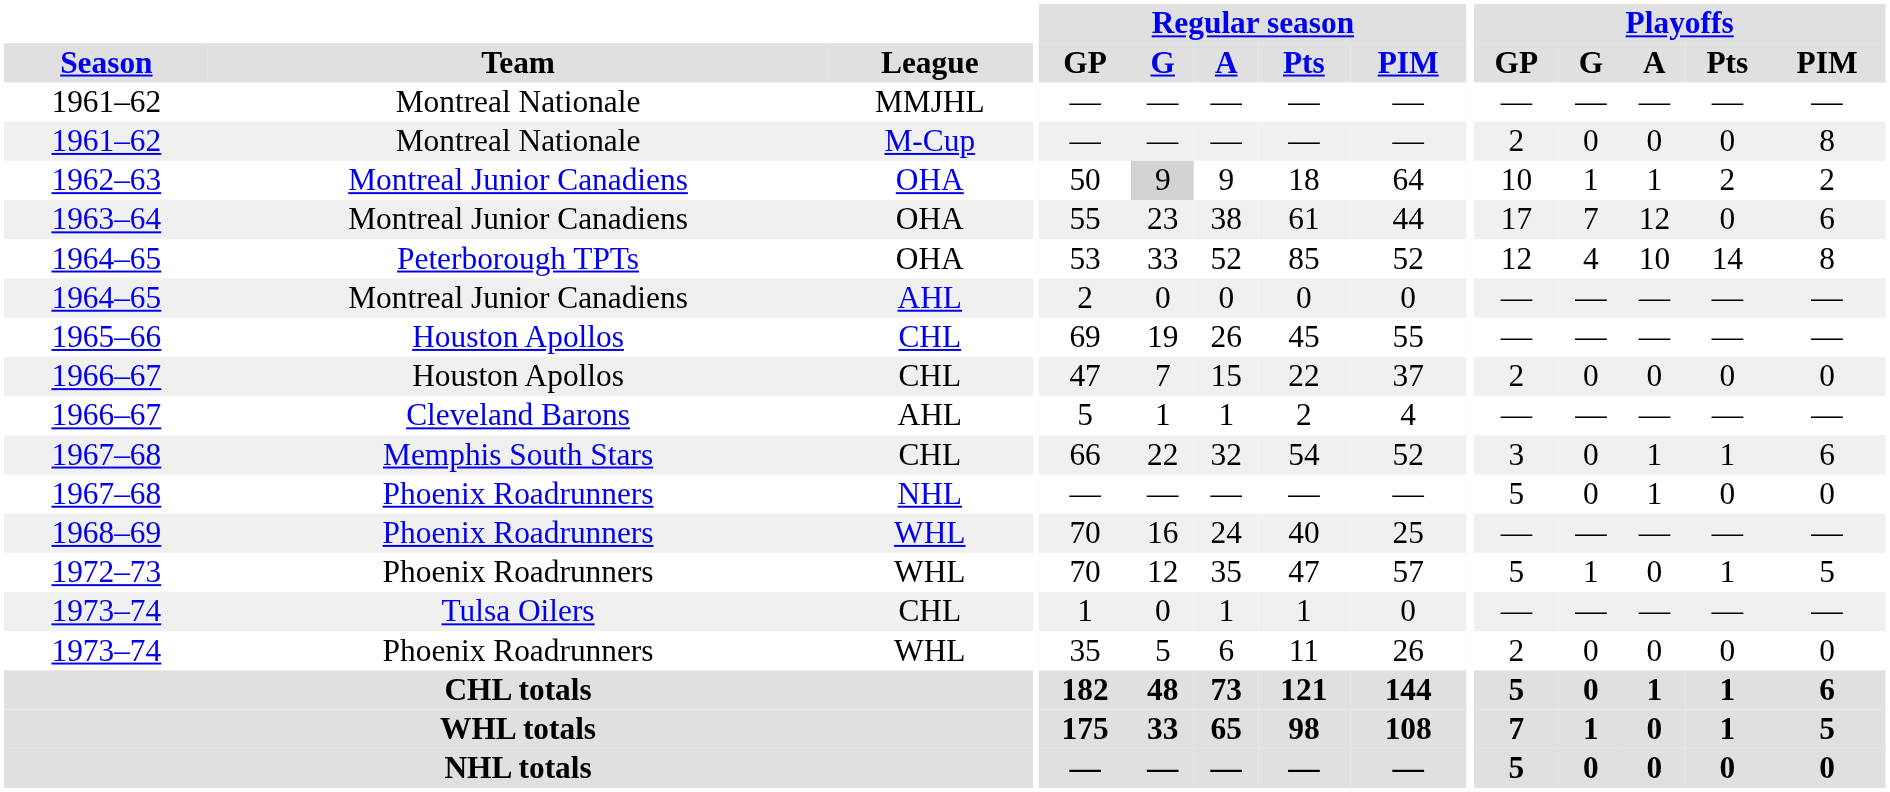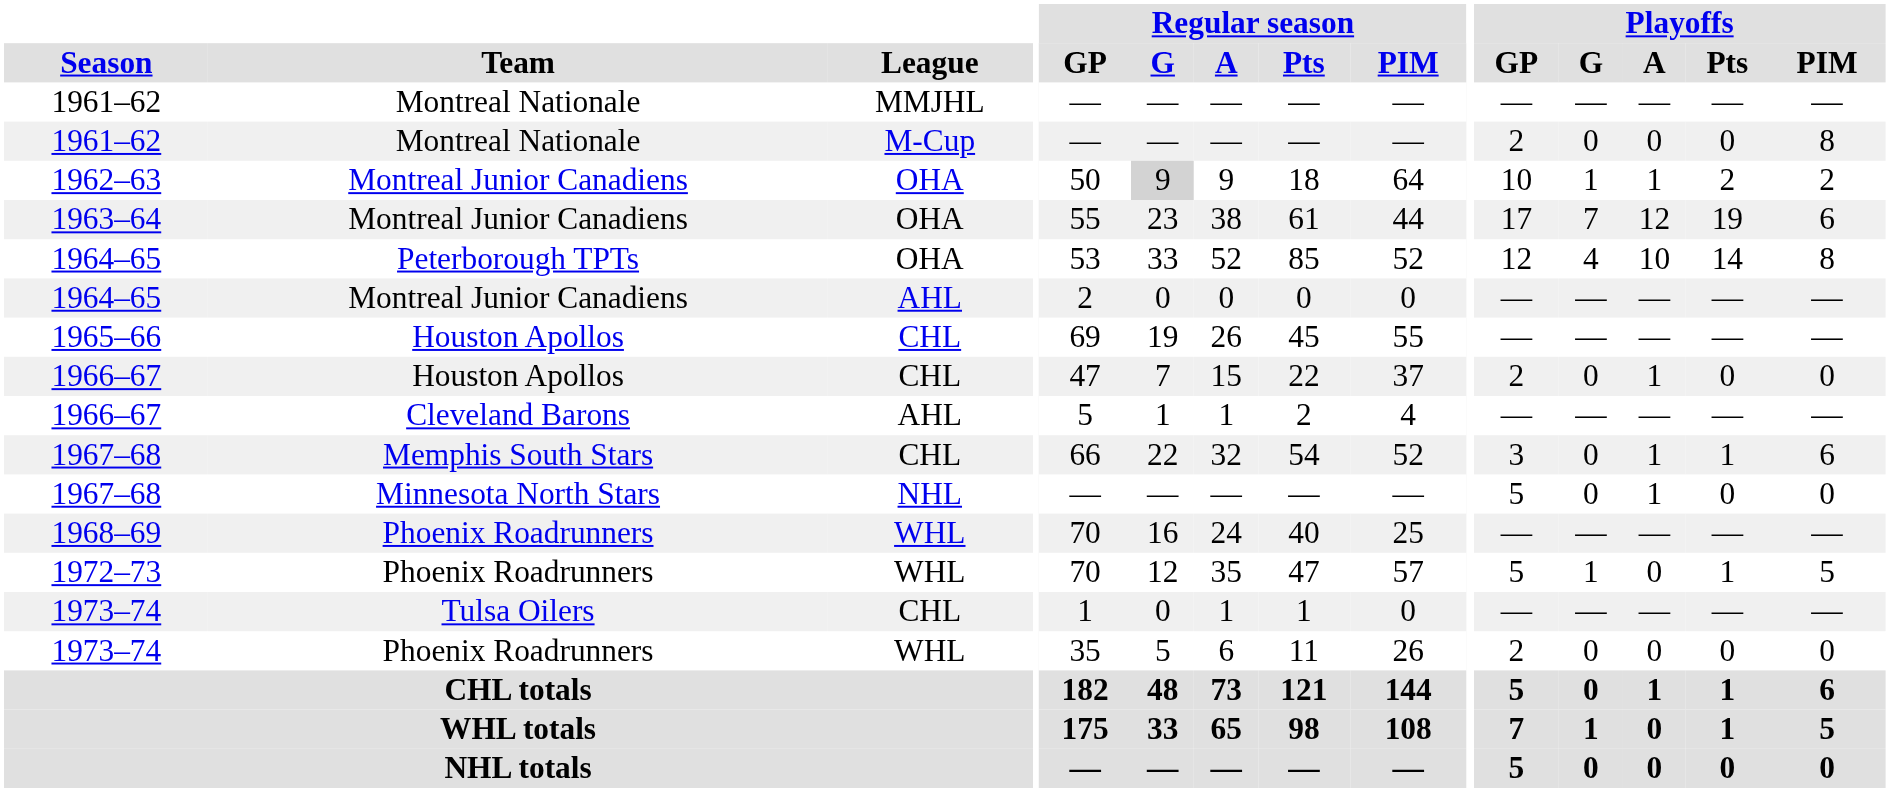 <table border="0" cellpadding="1" cellspacing="0" style="text-align:center; width:60em">
 <tr bgcolor="#e0e0e0">
 <th colspan="3" bgcolor="#ffffff"></th>
 <th rowspan="100" bgcolor="#ffffff"></th>
 <th colspan="5"><a href='#'>Regular season</a></th>
 <th rowspan="100" bgcolor="#ffffff"></th>
 <th colspan="5"><a href='#'>Playoffs</a></th>
 </tr>
 <tr bgcolor="#e0e0e0">
 <th><a href='#'>Season</a></th>
 <th>Team</th>
 <th>League</th>
 <th>GP</th>
 <th><a href='#'>G</a></th>
 <th><a href='#'>A</a></th>
 <th><a href='#'>Pts</a></th>
 <th><a href='#'>PIM</a></th>
 <th>GP</th>
 <th>G</th>
 <th>A</th>
 <th>Pts</th>
 <th>PIM</th>
 </tr>
 <tr>
 <td>1961–62</td>
 <td>Montreal Nationale</td>
 <td>MMJHL</td>
 <td>—</td>
 <td>—</td>
 <td>—</td>
 <td>—</td>
 <td>—</td>
 <td>—</td>
 <td>—</td>
 <td>—</td>
 <td>—</td>
 <td>—</td>
 </tr>
 <tr bgcolor="#f0f0f0">
 <td><a href='#'>1961–62</a></td>
 <td>Montreal Nationale</td>
 <td><a href='#'>M-Cup</a></td>
 <td>—</td>
 <td>—</td>
 <td>—</td>
 <td>—</td>
 <td>—</td>
 <td>2</td>
 <td>0</td>
 <td>0</td>
 <td>0</td>
 <td>8</td>
 </tr>
 <tr>
 <td><a href='#'>1962–63</a></td>
 <td><a href='#'>Montreal Junior Canadiens</a></td>
 <td><a href='#'>OHA</a></td>
 <td>50</td>
 <td style="background: lightgrey;">9</td>
 <td>9</td>
 <td>18</td>
 <td>64</td>
 <td>10</td>
 <td>1</td>
 <td>1</td>
 <td>2</td>
 <td>2</td>
 </tr>
 <tr bgcolor="#f0f0f0">
 <td><a href='#'>1963–64</a></td>
 <td>Montreal Junior Canadiens</td>
 <td>OHA</td>
 <td>55</td>
 <td>23</td>
 <td>38</td>
 <td>61</td>
 <td>44</td>
 <td>17</td>
 <td>7</td>
 <td>12</td>
-<td>0</td>
+<td>19</td>
 <td>6</td>
 </tr>
 <tr>
 <td><a href='#'>1964–65</a></td>
 <td><a href='#'>Peterborough TPTs</a></td>
 <td>OHA</td>
 <td>53</td>
 <td>33</td>
 <td>52</td>
 <td>85</td>
 <td>52</td>
 <td>12</td>
 <td>4</td>
 <td>10</td>
 <td>14</td>
 <td>8</td>
 </tr>
 <tr bgcolor="#f0f0f0">
 <td><a href='#'>1964–65</a></td>
 <td>Montreal Junior Canadiens</td>
 <td><a href='#'>AHL</a></td>
 <td>2</td>
 <td>0</td>
 <td>0</td>
 <td>0</td>
 <td>0</td>
 <td>—</td>
 <td>—</td>
 <td>—</td>
 <td>—</td>
 <td>—</td>
 </tr>
 <tr>
 <td><a href='#'>1965–66</a></td>
 <td><a href='#'>Houston Apollos</a></td>
 <td><a href='#'>CHL</a></td>
 <td>69</td>
 <td>19</td>
 <td>26</td>
 <td>45</td>
 <td>55</td>
 <td>—</td>
 <td>—</td>
 <td>—</td>
 <td>—</td>
 <td>—</td>
 </tr>
 <tr bgcolor="#f0f0f0">
 <td><a href='#'>1966–67</a></td>
 <td>Houston Apollos</td>
 <td>CHL</td>
 <td>47</td>
 <td>7</td>
 <td>15</td>
 <td>22</td>
 <td>37</td>
 <td>2</td>
 <td>0</td>
-<td>0</td>
+<td>1</td>
 <td>0</td>
 <td>0</td>
 </tr>
 <tr>
 <td><a href='#'>1966–67</a></td>
 <td><a href='#'>Cleveland Barons</a></td>
 <td>AHL</td>
 <td>5</td>
 <td>1</td>
 <td>1</td>
 <td>2</td>
 <td>4</td>
 <td>—</td>
 <td>—</td>
 <td>—</td>
 <td>—</td>
 <td>—</td>
 </tr>
 <tr bgcolor="#f0f0f0">
 <td><a href='#'>1967–68</a></td>
 <td><a href='#'>Memphis South Stars</a></td>
 <td>CHL</td>
 <td>66</td>
 <td>22</td>
 <td>32</td>
 <td>54</td>
 <td>52</td>
 <td>3</td>
 <td>0</td>
 <td>1</td>
 <td>1</td>
 <td>6</td>
 </tr>
 <tr>
 <td><a href='#'>1967–68</a></td>
-<td><a href='#'>Phoenix Roadrunners</a></td>
+<td><a href='#'>Minnesota North Stars</a></td>
 <td><a href='#'>NHL</a></td>
 <td>—</td>
 <td>—</td>
 <td>—</td>
 <td>—</td>
 <td>—</td>
 <td>5</td>
 <td>0</td>
 <td>1</td>
 <td>0</td>
 <td>0</td>
 </tr>
 <tr bgcolor="#f0f0f0">
 <td><a href='#'>1968–69</a></td>
 <td><a href='#'>Phoenix Roadrunners</a></td>
 <td><a href='#'>WHL</a></td>
 <td>70</td>
 <td>16</td>
 <td>24</td>
 <td>40</td>
 <td>25</td>
 <td>—</td>
 <td>—</td>
 <td>—</td>
 <td>—</td>
 <td>—</td>
 </tr>
 <tr>
 <td><a href='#'>1972–73</a></td>
 <td>Phoenix Roadrunners</td>
 <td>WHL</td>
 <td>70</td>
 <td>12</td>
 <td>35</td>
 <td>47</td>
 <td>57</td>
 <td>5</td>
 <td>1</td>
 <td>0</td>
 <td>1</td>
 <td>5</td>
 </tr>
 <tr bgcolor="#f0f0f0">
 <td><a href='#'>1973–74</a></td>
 <td><a href='#'>Tulsa Oilers</a></td>
 <td>CHL</td>
 <td>1</td>
 <td>0</td>
 <td>1</td>
 <td>1</td>
 <td>0</td>
 <td>—</td>
 <td>—</td>
 <td>—</td>
 <td>—</td>
 <td>—</td>
 </tr>
 <tr>
 <td><a href='#'>1973–74</a></td>
 <td>Phoenix Roadrunners</td>
 <td>WHL</td>
 <td>35</td>
 <td>5</td>
 <td>6</td>
 <td>11</td>
 <td>26</td>
 <td>2</td>
 <td>0</td>
 <td>0</td>
 <td>0</td>
 <td>0</td>
 </tr>
 <tr bgcolor="#e0e0e0">
 <th colspan="3">CHL totals</th>
 <th>182</th>
 <th>48</th>
 <th>73</th>
 <th>121</th>
 <th>144</th>
 <th>5</th>
 <th>0</th>
 <th>1</th>
 <th>1</th>
 <th>6</th>
 </tr>
 <tr bgcolor="#e0e0e0">
 <th colspan="3">WHL totals</th>
 <th>175</th>
 <th>33</th>
 <th>65</th>
 <th>98</th>
 <th>108</th>
 <th>7</th>
 <th>1</th>
 <th>0</th>
 <th>1</th>
 <th>5</th>
 </tr>
 <tr bgcolor="#e0e0e0">
 <th colspan="3">NHL totals</th>
 <th>—</th>
 <th>—</th>
 <th>—</th>
 <th>—</th>
 <th>—</th>
 <th>5</th>
 <th>0</th>
 <th>0</th>
 <th>0</th>
 <th>0</th>
 </tr>
 </table>
